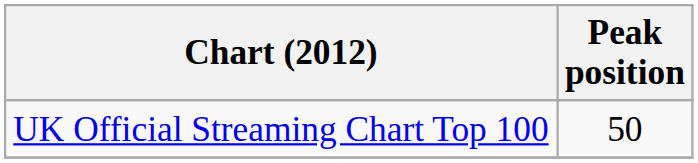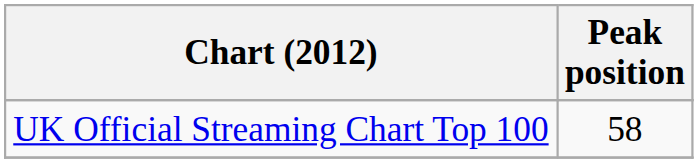 <table class="wikitable sortable">
 <tr>
 <th>Chart (2012)</th>
 <th>Peak<br>position</th>
 </tr>
 <tr>
 </tr>
 <tr>
 </tr>
 <tr>
 </tr>
 <tr>
 <td><a href='#'>UK Official Streaming Chart Top 100</a></td>
-<td style="text-align:center;">50</td>
+<td style="text-align:center;">58</td>
 </tr>
 <tr>
 </tr>
 </table>
